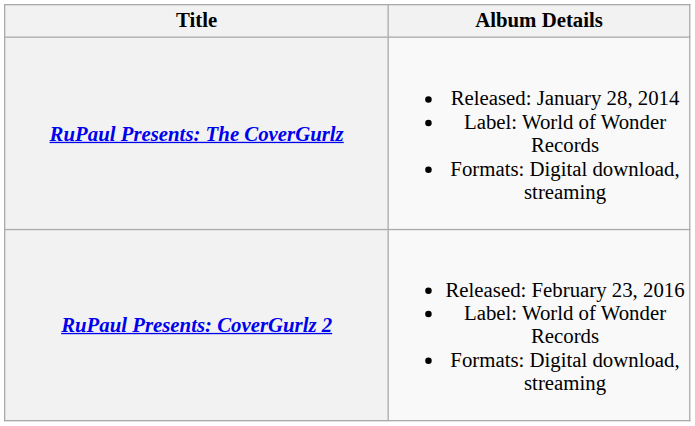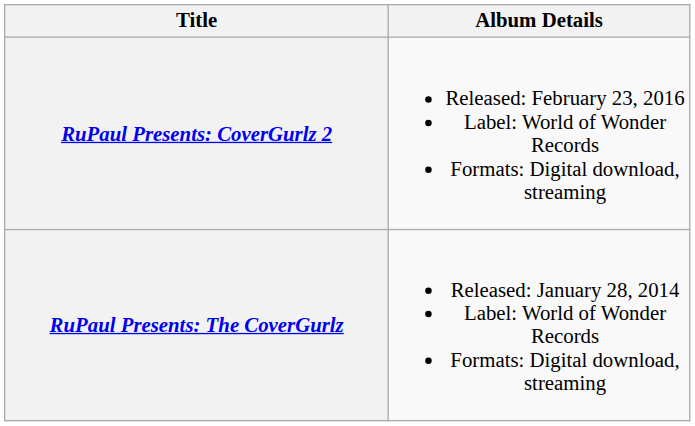 <table class="wikitable plainrowheaders" style="text-align:center;">
 <tr>
 <th scope="col" rowspan="1" style="width:18em;">Title</th>
 <th scope="col" rowspan="1" style="width:14em;">Album Details</th>
 </tr>
 <tr>
+<th scope="row"><em><a href='#'>RuPaul Presents: CoverGurlz 2</a></em></th>
+<td><br><ul><li>Released: February 23, 2016</li><li>Label: World of Wonder Records</li><li>Formats: Digital download, streaming</li></ul></td>
+</tr>
+<tr>
 <th scope="row"><em><a href='#'>RuPaul Presents: The CoverGurlz</a></em></th>
 <td><br><ul><li>Released: January 28, 2014</li><li>Label: World of Wonder Records</li><li>Formats: Digital download, streaming</li></ul></td>
 </tr>
-<tr>
-<th scope="row"><em><a href='#'>RuPaul Presents: CoverGurlz 2</a></em></th>
-<td><br><ul><li>Released: February 23, 2016</li><li>Label: World of Wonder Records</li><li>Formats: Digital download, streaming</li></ul></td>
-</tr>
 </table>
